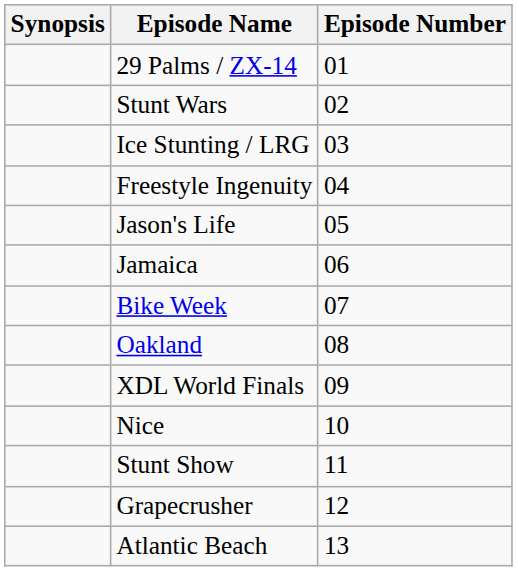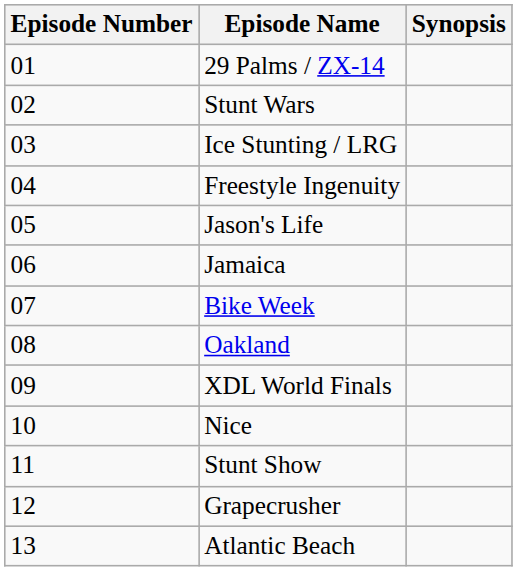 <table class="wikitable" border="1">
 <tr>
+<th>Episode Number</th>
+<th>Episode Name</th>
 <th>Synopsis</th>
-<th>Episode Name</th>
-<th>Episode Number</th>
 </tr>
 <tr>
+<td>01</td>
+<td>29 Palms / <a href='#'>ZX-14</a></td>
 <td></td>
-<td>29 Palms / <a href='#'>ZX-14</a></td>
-<td>01</td>
 </tr>
 <tr>
+<td>02</td>
+<td>Stunt Wars</td>
 <td></td>
-<td>Stunt Wars</td>
-<td>02</td>
 </tr>
 <tr>
+<td>03</td>
+<td>Ice Stunting / LRG</td>
 <td></td>
-<td>Ice Stunting / LRG</td>
-<td>03</td>
 </tr>
 <tr>
+<td>04</td>
+<td>Freestyle Ingenuity</td>
 <td></td>
-<td>Freestyle Ingenuity</td>
-<td>04</td>
 </tr>
 <tr>
+<td>05</td>
+<td>Jason's Life</td>
 <td></td>
-<td>Jason's Life</td>
-<td>05</td>
 </tr>
 <tr>
+<td>06</td>
+<td>Jamaica</td>
 <td></td>
-<td>Jamaica</td>
-<td>06</td>
 </tr>
 <tr>
+<td>07</td>
+<td><a href='#'>Bike Week</a></td>
 <td></td>
-<td><a href='#'>Bike Week</a></td>
-<td>07</td>
 </tr>
 <tr>
+<td>08</td>
+<td><a href='#'>Oakland</a></td>
 <td></td>
-<td><a href='#'>Oakland</a></td>
-<td>08</td>
 </tr>
 <tr>
+<td>09</td>
+<td>XDL World Finals</td>
 <td></td>
-<td>XDL World Finals</td>
-<td>09</td>
 </tr>
 <tr>
+<td>10</td>
+<td>Nice</td>
 <td></td>
-<td>Nice</td>
-<td>10</td>
 </tr>
 <tr>
+<td>11</td>
+<td>Stunt Show</td>
 <td></td>
-<td>Stunt Show</td>
-<td>11</td>
 </tr>
 <tr>
+<td>12</td>
+<td>Grapecrusher</td>
 <td></td>
-<td>Grapecrusher</td>
-<td>12</td>
 </tr>
 <tr>
+<td>13</td>
+<td>Atlantic Beach</td>
 <td></td>
-<td>Atlantic Beach</td>
-<td>13</td>
 </tr>
 </table>
